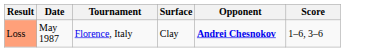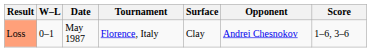 <table class="sortable wikitable">
 <tr>
 <th style="width:45px">Result</th>
+<th class="unsortable">W–L</th>
 <th style="width:50px">Date</th>
 <th style="width:130px">Tournament</th>
 <th style="width:50px">Surface</th>
 <th style="width:140px">Opponent</th>
 <th style="width:80px" class="unsortable">Score</th>
 </tr>
 <tr>
 <td style="background:#ffa07a;">Loss</td>
+<td>0–1</td>
 <td>May 1987</td>
 <td><a href='#'>Florence</a>, Italy</td>
 <td>Clay</td>
-<td><strong> <a href='#'>Andrei Chesnokov</a></strong></td>
+<td> <a href='#'>Andrei Chesnokov</a></td>
 <td>1–6, 3–6</td>
 </tr>
 </table>
